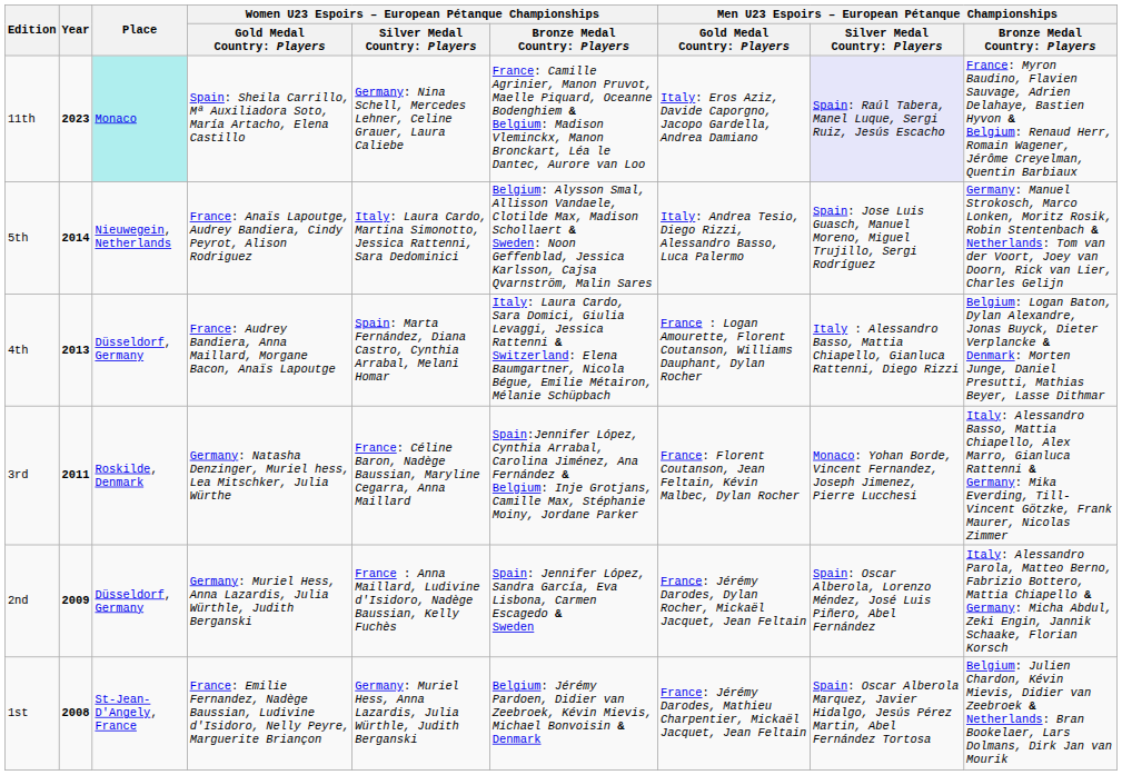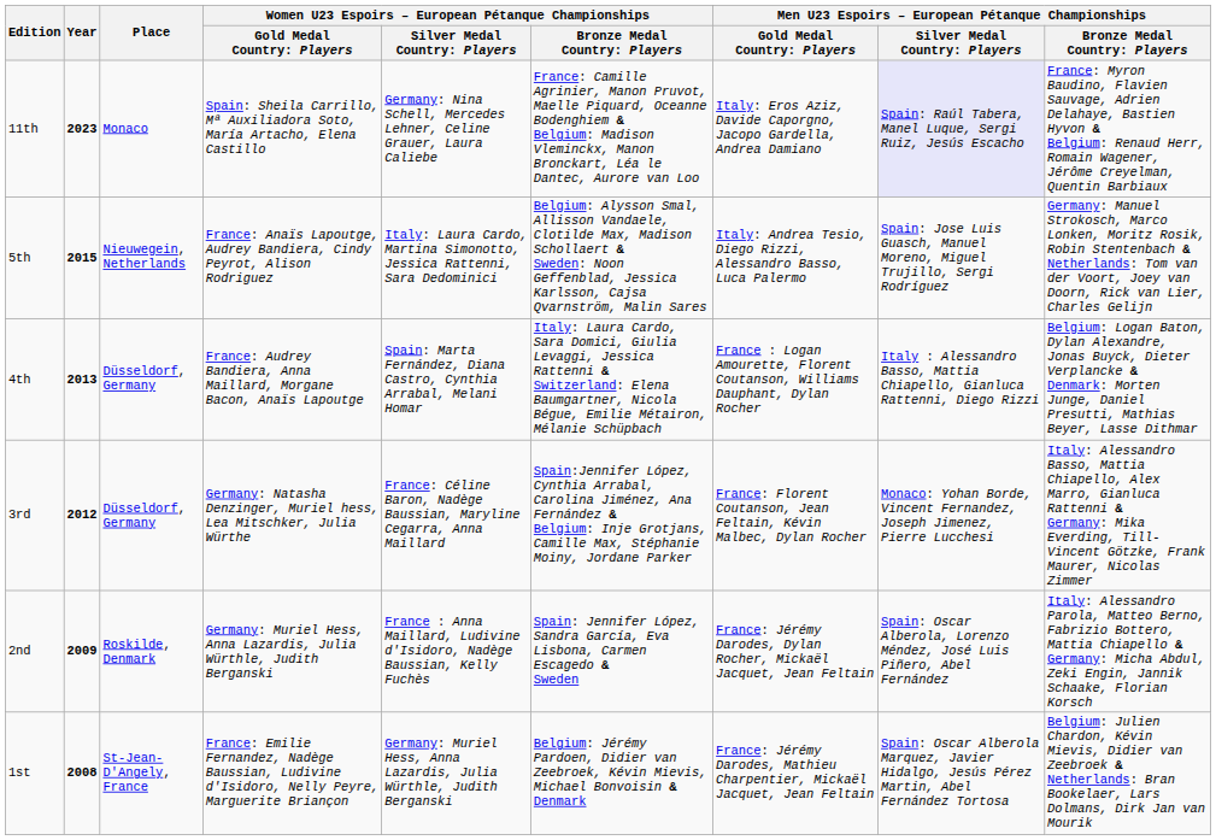 <table class="wikitable">
 <tr>
 <th rowspan="2">Edition</th>
 <th rowspan="2">Year</th>
 <th rowspan="2">Place</th>
 <th colspan="3">Women U23 Espoirs – European Pétanque Championships</th>
 <th colspan="3">Men U23 Espoirs – European Pétanque Championships</th>
 </tr>
 <tr>
 <th> Gold Medal<br>Country: <em>Players</em></th>
 <th> Silver Medal<br>Country: <em>Players</em></th>
 <th> Bronze Medal<br>Country: <em>Players</em></th>
 <th> Gold Medal<br>Country: <em>Players</em></th>
 <th> Silver Medal<br>Country: <em>Players</em></th>
 <th> Bronze Medal<br>Country: <em>Players</em></th>
 </tr>
 <tr>
 <td>11th</td>
 <td><strong>2023</strong></td>
-<td style="background: paleturquoise;"> <a href='#'>Monaco</a></td>
+<td> <a href='#'>Monaco</a></td>
 <td> <a href='#'>Spain</a>: <em>Sheila Carrillo, Mª Auxiliadora Soto, María Artacho, Elena Castillo</em></td>
 <td> <a href='#'>Germany</a>: <em>Nina Schell, Mercedes Lehner, Celine Grauer, Laura Caliebe</em></td>
 <td> <a href='#'>France</a>: <em>Camille Agrinier, Manon Pruvot, Maelle Piquard, Oceanne Bodenghiem</em>   <strong>&</strong><br> <a href='#'>Belgium</a>: <em>Madison Vleminckx, Manon Bronckart, Léa le Dantec, Aurore van Loo</em></td>
 <td> <a href='#'>Italy</a>: <em>Eros Aziz, Davide Caporgno, Jacopo Gardella, Andrea Damiano</em></td>
 <td style="background: lavender;"> <a href='#'>Spain</a>: <em>Raúl Tabera, Manel Luque, Sergi Ruiz, Jesús Escacho</em></td>
 <td> <a href='#'>France</a>: <em>Myron Baudino, Flavien Sauvage, Adrien Delahaye, Bastien Hyvon</em> <strong>&</strong><br> <a href='#'>Belgium</a>: <em>Renaud Herr, Romain Wagener, Jérôme Creyelman, Quentin Barbiaux</em></td>
 </tr>
 <tr>
 <td>5th</td>
-<td><strong>2014</strong></td>
+<td><strong>2015</strong></td>
 <td> <a href='#'>Nieuwegein</a>, <a href='#'>Netherlands</a></td>
 <td> <a href='#'>France</a>: <em>Anaïs Lapoutge, Audrey Bandiera, Cindy Peyrot, Alison Rodriguez</em></td>
 <td> <a href='#'>Italy</a>: <em>Laura Cardo, Martina Simonotto, Jessica Rattenni, Sara Dedominici</em></td>
 <td> <a href='#'>Belgium</a>: <em>Alysson Smal, Allisson Vandaele, Clotilde Max, Madison Schollaert</em>   <strong>&</strong><br> <a href='#'>Sweden</a>: <em>Noon Geffenblad, Jessica Karlsson, Cajsa Qvarnström, Malin Sares</em></td>
 <td> <a href='#'>Italy</a>: <em>Andrea Tesio, Diego Rizzi, Alessandro Basso, Luca Palermo</em></td>
 <td> <a href='#'>Spain</a>: <em>Jose Luis Guasch, Manuel Moreno, Miguel Trujillo, Sergi Rodríguez</em></td>
 <td> <a href='#'>Germany</a>: <em>Manuel Strokosch, Marco Lonken, Moritz Rosik, Robin Stentenbach</em>  <strong>&</strong><br> <a href='#'>Netherlands</a>: <em>Tom van der Voort, Joey van Doorn, Rick van Lier, Charles Gelijn</em></td>
 </tr>
 <tr>
 <td>4th</td>
 <td><strong>2013</strong></td>
 <td> <a href='#'>Düsseldorf</a>, <a href='#'>Germany</a></td>
 <td> <a href='#'>France</a>: <em>Audrey Bandiera, Anna Maillard, Morgane Bacon, Anaïs Lapoutge</em></td>
 <td> <a href='#'>Spain</a>: <em>Marta Fernández, Diana Castro, Cynthia Arrabal, Melani Homar</em></td>
 <td> <a href='#'>Italy</a>: <em>Laura Cardo, Sara Domici, Giulia Levaggi, Jessica Rattenni</em>  <strong>&</strong><br> <a href='#'>Switzerland</a>: <em>Elena Baumgartner, Nicola Bégue, Emilie Métairon, Mélanie Schüpbach</em></td>
 <td> <a href='#'>France</a> : <em>Logan Amourette, Florent Coutanson, Williams Dauphant, Dylan Rocher</em></td>
 <td> <a href='#'>Italy</a> : <em>Alessandro Basso, Mattia Chiapello, Gianluca Rattenni, Diego Rizzi</em></td>
 <td> <a href='#'>Belgium</a>: <em>Logan Baton, Dylan Alexandre, Jonas Buyck, Dieter Verplancke</em>    <strong>&</strong><br> <a href='#'>Denmark</a>: <em>Morten Junge, Daniel Presutti, Mathias Beyer, Lasse Dithmar</em></td>
 </tr>
 <tr>
 <td>3rd</td>
-<td><strong>2011</strong></td>
-<td> <a href='#'>Roskilde</a>, <a href='#'>Denmark</a></td>
+<td><strong>2012</strong></td>
+<td> <a href='#'>Düsseldorf</a>, <a href='#'>Germany</a></td>
 <td> <a href='#'>Germany</a>:  <em>Natasha Denzinger, Muriel hess, Lea Mitschker, Julia Würthe</em></td>
 <td> <a href='#'>France</a>: <em>Céline Baron, Nadège Baussian, Maryline Cegarra, Anna Maillard</em></td>
 <td> <a href='#'>Spain</a>:<em>Jennifer López, Cynthia Arrabal, Carolina Jiménez, Ana Fernández</em>   <strong>&</strong><br> <a href='#'>Belgium</a>: <em>Inje Grotjans, Camille Max, Stéphanie Moiny, Jordane Parker</em></td>
 <td> <a href='#'>France</a>: <em>Florent Coutanson, Jean Feltain, Kévin Malbec, Dylan Rocher</em></td>
 <td> <a href='#'>Monaco</a>: <em>Yohan Borde, Vincent Fernandez, Joseph Jimenez, Pierre Lucchesi</em></td>
 <td> <a href='#'>Italy</a>: <em>Alessandro Basso, Mattia Chiapello, Alex Marro, Gianluca Rattenni</em>     <strong>&</strong><br> <a href='#'>Germany</a>: <em>Mika Everding, Till-Vincent Götzke, Frank Maurer, Nicolas Zimmer</em></td>
 </tr>
 <tr>
 <td>2nd</td>
 <td><strong>2009</strong></td>
-<td> <a href='#'>Düsseldorf</a>, <a href='#'>Germany</a></td>
+<td> <a href='#'>Roskilde</a>, <a href='#'>Denmark</a></td>
 <td> <a href='#'>Germany</a>: <em>Muriel Hess, Anna Lazardis, Julia Würthle, Judith Berganski</em></td>
 <td> <a href='#'>France</a> : <em>Anna Maillard, Ludivine d'Isidoro, Nadège Baussian, Kelly Fuchès</em></td>
 <td> <a href='#'>Spain</a>: <em>Jennifer López, Sandra García, Eva Lisbona, Carmen Escagedo</em>  <strong>&</strong><br> <a href='#'>Sweden</a></td>
 <td> <a href='#'>France</a>: <em>Jérémy Darodes, Dylan Rocher, Mickaël Jacquet, Jean Feltain</em></td>
 <td> <a href='#'>Spain</a>: <em>Oscar Alberola, Lorenzo Méndez, José Luis Piñero, Abel Fernández</em></td>
 <td> <a href='#'>Italy</a>: <em>Alessandro Parola, Matteo Berno, Fabrizio Bottero, Mattia Chiapello</em>  <strong>&</strong><br> <a href='#'>Germany</a>: <em>Micha Abdul, Zeki Engin, Jannik Schaake, Florian Korsch</em></td>
 </tr>
 <tr>
 <td>1st</td>
 <td><strong>2008</strong></td>
 <td> <a href='#'>St-Jean-D'Angely</a>, <a href='#'>France</a></td>
 <td> <a href='#'>France</a>: <em>Emilie Fernandez, Nadège Baussian, Ludivine d'Isidoro, Nelly Peyre, Marguerite Briançon</em></td>
 <td> <a href='#'>Germany</a>: <em>Muriel Hess, Anna Lazardis, Julia Würthle, Judith Berganski</em></td>
 <td> <a href='#'>Belgium</a>: <em>Jérémy Pardoen, Didier van Zeebroek, Kévin Mievis, Michael Bonvoisin</em>  <strong>&</strong><br> <a href='#'>Denmark</a></td>
 <td> <a href='#'>France</a>: <em>Jérémy Darodes, Mathieu Charpentier, Mickaël Jacquet, Jean Feltain</em></td>
 <td> <a href='#'>Spain</a>: <em>Oscar Alberola Marquez, Javier Hidalgo, Jesús Pérez Martin, Abel Fernández Tortosa</em></td>
 <td> <a href='#'>Belgium</a>: <em>Julien Chardon, Kévin Mievis, Didier van Zeebroek</em>   <strong>&</strong><br> <a href='#'>Netherlands</a>: <em>Bran Bookelaer, Lars Dolmans, Dirk Jan van Mourik</em></td>
 </tr>
 </table>
